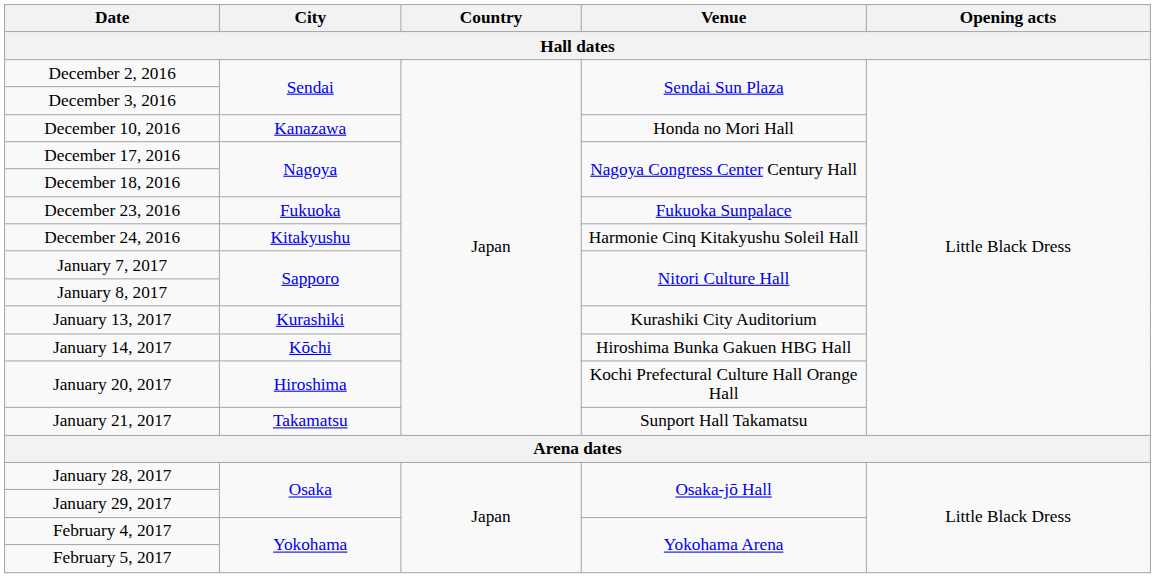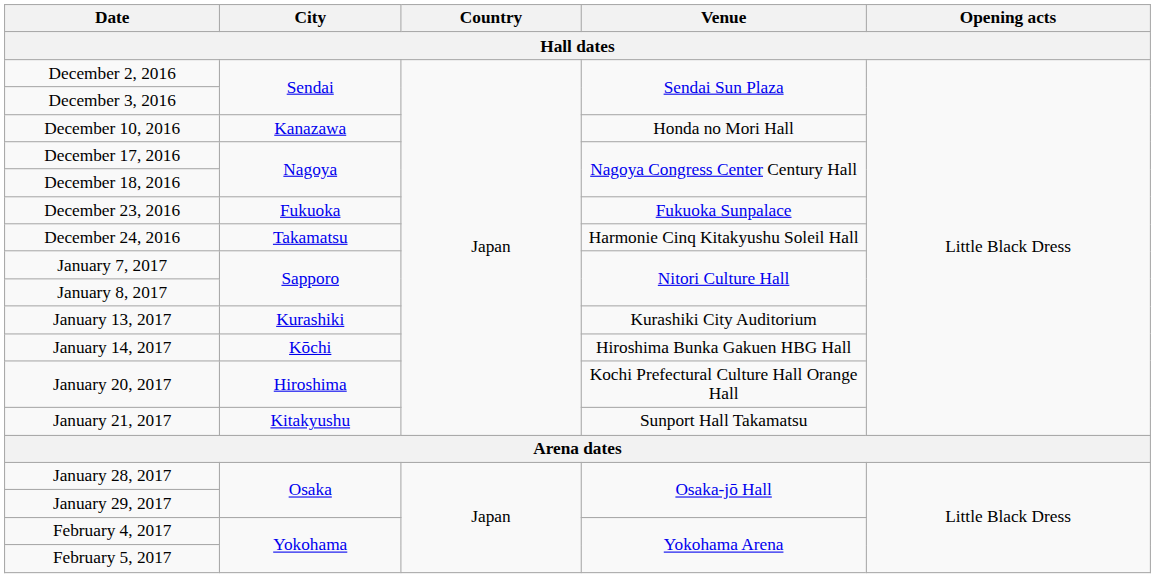 <table class="wikitable plainrowheaders" style="text-align:center;">
 <tr>
 <th scope="col" style="width:12em;">Date</th>
 <th scope="col" style="width:10em;">City</th>
 <th scope="col" style="width:10em;">Country</th>
 <th scope="col" style="width:16em;">Venue</th>
 <th scope="col" style="width:16em;">Opening acts</th>
 </tr>
 <tr>
 <th colspan="5">Hall dates</th>
 </tr>
 <tr>
 <td>December 2, 2016</td>
 <td rowspan="2"><a href='#'>Sendai</a></td>
 <td rowspan="13">Japan</td>
 <td rowspan="2"><a href='#'>Sendai Sun Plaza</a></td>
 <td rowspan="13">Little Black Dress</td>
 </tr>
 <tr>
 <td>December 3, 2016</td>
 </tr>
 <tr>
 <td>December 10, 2016</td>
 <td><a href='#'>Kanazawa</a></td>
 <td>Honda no Mori Hall</td>
 </tr>
 <tr>
 <td>December 17, 2016</td>
 <td rowspan="2"><a href='#'>Nagoya</a></td>
 <td rowspan="2"><a href='#'>Nagoya Congress Center</a> Century Hall</td>
 </tr>
 <tr>
 <td>December 18, 2016</td>
 </tr>
 <tr>
 <td>December 23, 2016</td>
 <td><a href='#'>Fukuoka</a></td>
 <td><a href='#'>Fukuoka Sunpalace</a></td>
 </tr>
 <tr>
 <td>December 24, 2016</td>
-<td><a href='#'>Kitakyushu</a></td>
+<td><a href='#'>Takamatsu</a></td>
 <td>Harmonie Cinq Kitakyushu Soleil Hall</td>
 </tr>
 <tr>
 <td>January 7, 2017</td>
 <td rowspan="2"><a href='#'>Sapporo</a></td>
 <td rowspan="2"><a href='#'>Nitori Culture Hall</a></td>
 </tr>
 <tr>
 <td>January 8, 2017</td>
 </tr>
 <tr>
 <td>January 13, 2017</td>
 <td><a href='#'>Kurashiki</a></td>
 <td>Kurashiki City Auditorium</td>
 </tr>
 <tr>
 <td>January 14, 2017</td>
 <td><a href='#'>Kōchi</a></td>
 <td>Hiroshima Bunka Gakuen HBG Hall</td>
 </tr>
 <tr>
 <td>January 20, 2017</td>
 <td><a href='#'>Hiroshima</a></td>
 <td>Kochi Prefectural Culture Hall Orange Hall</td>
 </tr>
 <tr>
 <td>January 21, 2017</td>
-<td><a href='#'>Takamatsu</a></td>
+<td><a href='#'>Kitakyushu</a></td>
 <td>Sunport Hall Takamatsu</td>
 </tr>
 <tr>
 <th colspan="5">Arena dates</th>
 </tr>
 <tr>
 <td>January 28, 2017</td>
 <td rowspan="2"><a href='#'>Osaka</a></td>
 <td rowspan="4">Japan</td>
 <td rowspan="2"><a href='#'>Osaka-jō Hall</a></td>
 <td rowspan="4">Little Black Dress</td>
 </tr>
 <tr>
 <td>January 29, 2017</td>
 </tr>
 <tr>
 <td>February 4, 2017</td>
 <td rowspan="2"><a href='#'>Yokohama</a></td>
 <td rowspan="2"><a href='#'>Yokohama Arena</a></td>
 </tr>
 <tr>
 <td>February 5, 2017</td>
 </tr>
 </table>
